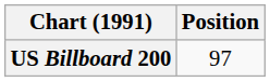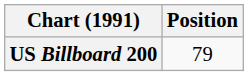 <table class="wikitable plainrowheaders" style="text-align:center">
 <tr>
 <th scope="col">Chart (1991)</th>
 <th scope="col">Position</th>
 </tr>
 <tr>
 <th scope="row">US <em>Billboard</em> 200</th>
-<td>97</td>
+<td>79</td>
 </tr>
 </table>
